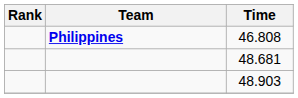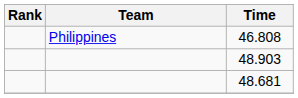 <table class=wikitable style="text-align:center">
 <tr>
 <th width=40>Rank</th>
 <th width=200>Team</th>
 <th width=70>Time</th>
 </tr>
 <tr>
 <td></td>
-<td align=left><strong> <a href='#'>Philippines</a></strong></td>
+<td align=left> <a href='#'>Philippines</a></td>
 <td>46.808</td>
+</tr>
+<tr>
+<td></td>
+<td align=left></td>
+<td>48.903</td>
 </tr>
 <tr>
 <td></td>
 <td align=left></td>
 <td>48.681</td>
 </tr>
 <tr>
-<td></td>
-<td align=left></td>
-<td>48.903</td>
-</tr>
-<tr>
 </tr>
 </table>
